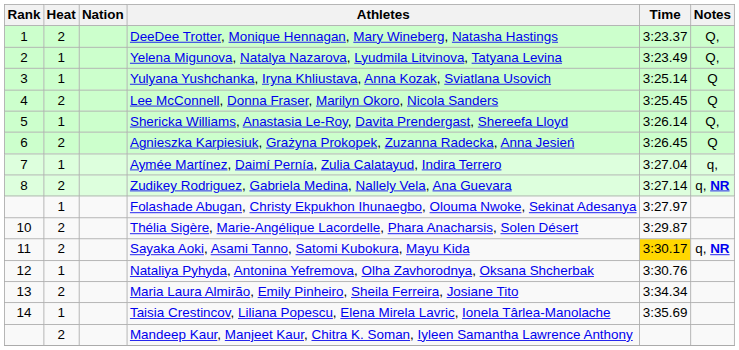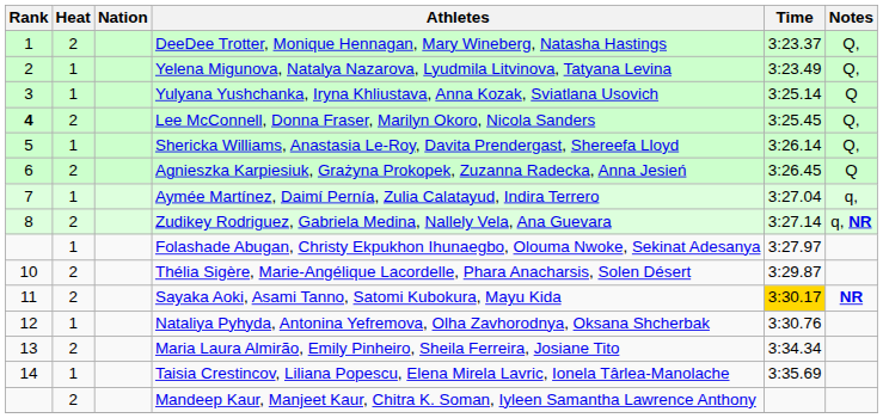 <table class="wikitable sortable" style="text-align:center">
 <tr>
 <th>Rank</th>
 <th>Heat</th>
 <th>Nation</th>
 <th>Athletes</th>
 <th>Time</th>
 <th>Notes</th>
 </tr>
 <tr bgcolor=ccffcc>
 <td>1</td>
 <td>2</td>
 <td align=left></td>
 <td align=left><a href='#'>DeeDee Trotter</a>, <a href='#'>Monique Hennagan</a>, <a href='#'>Mary Wineberg</a>, <a href='#'>Natasha Hastings</a></td>
 <td>3:23.37</td>
 <td>Q, <strong></strong></td>
 </tr>
 <tr bgcolor=ccffcc>
 <td>2</td>
 <td>1</td>
 <td align=left></td>
 <td align=left><a href='#'>Yelena Migunova</a>, <a href='#'>Natalya Nazarova</a>, <a href='#'>Lyudmila Litvinova</a>, <a href='#'>Tatyana Levina</a></td>
 <td>3:23.49</td>
 <td>Q, <strong></strong></td>
 </tr>
 <tr bgcolor=ccffcc>
 <td>3</td>
 <td>1</td>
 <td align=left></td>
 <td align=left><a href='#'>Yulyana Yushchanka</a>, <a href='#'>Iryna Khliustava</a>, <a href='#'>Anna Kozak</a>, <a href='#'>Sviatlana Usovich</a></td>
 <td>3:25.14</td>
 <td>Q</td>
 </tr>
 <tr bgcolor=ccffcc>
-<td>4</td>
+<td><strong>4</strong></td>
 <td>2</td>
 <td align=left></td>
 <td align=left><a href='#'>Lee McConnell</a>, <a href='#'>Donna Fraser</a>, <a href='#'>Marilyn Okoro</a>, <a href='#'>Nicola Sanders</a></td>
 <td>3:25.45</td>
-<td>Q</td>
+<td>Q, </td>
 </tr>
 <tr bgcolor=ccffcc>
 <td>5</td>
 <td>1</td>
 <td align=left></td>
 <td align=left><a href='#'>Shericka Williams</a>, <a href='#'>Anastasia Le-Roy</a>, <a href='#'>Davita Prendergast</a>, <a href='#'>Shereefa Lloyd</a></td>
 <td>3:26.14</td>
 <td>Q, </td>
 </tr>
 <tr bgcolor=ccffcc>
 <td>6</td>
 <td>2</td>
 <td align=left></td>
 <td align=left><a href='#'>Agnieszka Karpiesiuk</a>, <a href='#'>Grażyna Prokopek</a>, <a href='#'>Zuzanna Radecka</a>, <a href='#'>Anna Jesień</a></td>
 <td>3:26.45</td>
 <td>Q</td>
 </tr>
 <tr bgcolor=ddffdd>
 <td>7</td>
 <td>1</td>
 <td align=left></td>
 <td align=left><a href='#'>Aymée Martínez</a>, <a href='#'>Daimí Pernía</a>, <a href='#'>Zulia Calatayud</a>, <a href='#'>Indira Terrero</a></td>
 <td>3:27.04</td>
 <td>q, </td>
 </tr>
 <tr bgcolor=ddffdd>
 <td>8</td>
 <td>2</td>
 <td align=left></td>
 <td align=left><a href='#'>Zudikey Rodriguez</a>, <a href='#'>Gabriela Medina</a>, <a href='#'>Nallely Vela</a>, <a href='#'>Ana Guevara</a></td>
 <td>3:27.14</td>
 <td>q, <strong><a href='#'>NR</a></strong></td>
 </tr>
 <tr>
 <td></td>
 <td>1</td>
 <td align=left></td>
 <td align=left><a href='#'>Folashade Abugan</a>, <a href='#'>Christy Ekpukhon Ihunaegbo</a>, <a href='#'>Olouma Nwoke</a>, <a href='#'>Sekinat Adesanya</a></td>
 <td>3:27.97</td>
 <td></td>
 </tr>
 <tr>
 <td>10</td>
 <td>2</td>
 <td align=left></td>
 <td align=left><a href='#'>Thélia Sigère</a>, <a href='#'>Marie-Angélique Lacordelle</a>, <a href='#'>Phara Anacharsis</a>, <a href='#'>Solen Désert</a></td>
 <td>3:29.87</td>
 <td></td>
 </tr>
 <tr>
 <td>11</td>
 <td>2</td>
 <td align=left></td>
 <td align=left><a href='#'>Sayaka Aoki</a>, <a href='#'>Asami Tanno</a>, <a href='#'>Satomi Kubokura</a>, <a href='#'>Mayu Kida</a></td>
 <td style="background: gold;">3:30.17</td>
-<td>q, <strong><a href='#'>NR</a></strong></td>
+<td><strong><a href='#'>NR</a></strong></td>
 </tr>
 <tr>
 <td>12</td>
 <td>1</td>
 <td align=left></td>
 <td align=left><a href='#'>Nataliya Pyhyda</a>, <a href='#'>Antonina Yefremova</a>, <a href='#'>Olha Zavhorodnya</a>, <a href='#'>Oksana Shcherbak</a></td>
 <td>3:30.76</td>
 <td></td>
 </tr>
 <tr>
 <td>13</td>
 <td>2</td>
 <td align=left></td>
 <td align=left><a href='#'>Maria Laura Almirão</a>, <a href='#'>Emily Pinheiro</a>, <a href='#'>Sheila Ferreira</a>, <a href='#'>Josiane Tito</a></td>
 <td>3:34.34</td>
 <td></td>
 </tr>
 <tr>
 <td>14</td>
 <td>1</td>
 <td align=left></td>
 <td align=left><a href='#'>Taisia Crestincov</a>, <a href='#'>Liliana Popescu</a>, <a href='#'>Elena Mirela Lavric</a>, <a href='#'>Ionela Târlea-Manolache</a></td>
 <td>3:35.69</td>
 <td></td>
 </tr>
 <tr>
 <td></td>
 <td>2</td>
 <td align=left></td>
 <td align=left><a href='#'>Mandeep Kaur</a>, <a href='#'>Manjeet Kaur</a>, <a href='#'>Chitra K. Soman</a>, <a href='#'>Iyleen Samantha Lawrence Anthony</a></td>
 <td></td>
 <td></td>
 </tr>
 <tr>
 </tr>
 </table>
